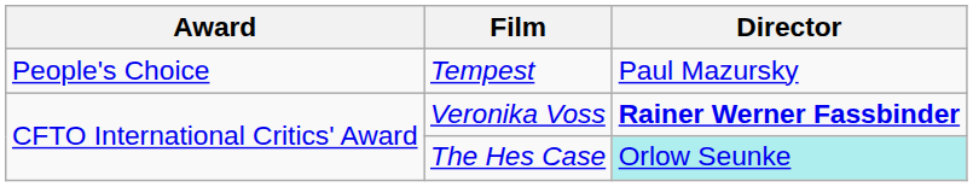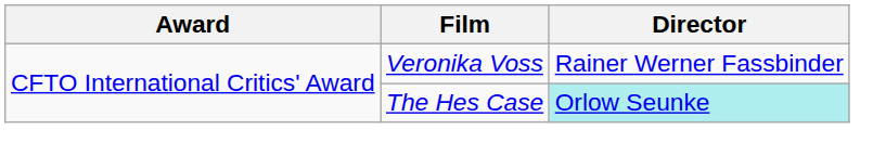 <table class="wikitable">
 <tr>
 <th>Award</th>
 <th>Film</th>
 <th>Director</th>
 </tr>
 <tr>
-<td><a href='#'>People's Choice</a></td>
-<td><em><a href='#'>Tempest</a></em></td>
-<td><a href='#'>Paul Mazursky</a></td>
-</tr>
-<tr>
 <td rowspan=2><a href='#'>CFTO International Critics' Award</a></td>
 <td><em><a href='#'>Veronika Voss</a></em></td>
-<td><strong><a href='#'>Rainer Werner Fassbinder</a></strong></td>
+<td><a href='#'>Rainer Werner Fassbinder</a></td>
 </tr>
 <tr>
 <td><em><a href='#'>The Hes Case</a></em></td>
 <td style="background: paleturquoise;"><a href='#'>Orlow Seunke</a></td>
 </tr>
 </table>
